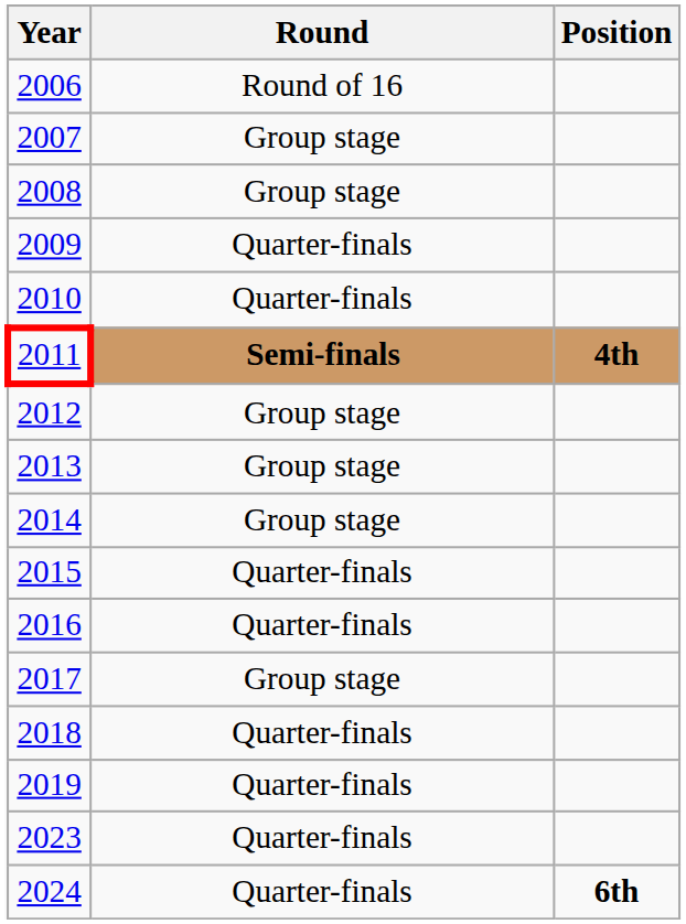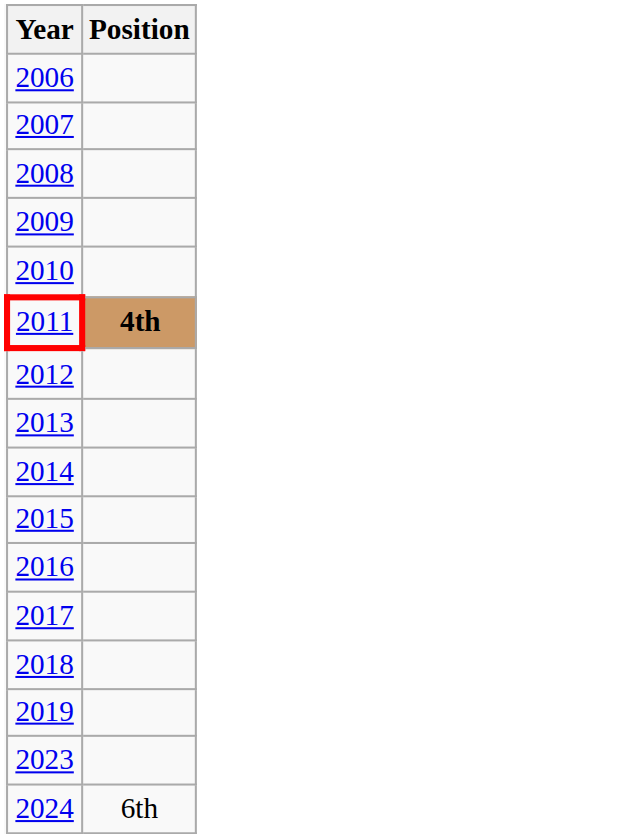 <table class="wikitable" style="text-align: center; font-size:90%">
 <tr>
 <th>Year</th>
-<th style="width:200px">Round</th>
 <th>Position</th>
 </tr>
 <tr>
 <td><a href='#'>2006</a></td>
-<td>Round of 16</td>
 <td></td>
 </tr>
 <tr>
 <td><a href='#'>2007</a></td>
-<td>Group stage</td>
 <td></td>
 </tr>
 <tr>
 <td><a href='#'>2008</a></td>
-<td>Group stage</td>
 <td></td>
 </tr>
 <tr>
 <td><a href='#'>2009</a></td>
-<td>Quarter-finals</td>
 <td></td>
 </tr>
 <tr>
 <td><a href='#'>2010</a></td>
-<td>Quarter-finals</td>
 <td></td>
 </tr>
 <tr>
 <td style="border: 3px solid red"><a href='#'>2011</a></td>
-<td bgcolor="cc9966"><strong>Semi-finals</strong></td>
 <td bgcolor="cc9966"><strong>4th</strong></td>
 </tr>
 <tr>
 <td><a href='#'>2012</a></td>
-<td>Group stage</td>
 <td></td>
 </tr>
 <tr>
 <td><a href='#'>2013</a></td>
-<td>Group stage</td>
 <td></td>
 </tr>
 <tr>
 <td><a href='#'>2014</a></td>
-<td>Group stage</td>
 <td></td>
 </tr>
 <tr>
 <td><a href='#'>2015</a></td>
-<td>Quarter-finals</td>
 <td></td>
 </tr>
 <tr>
 <td><a href='#'>2016</a></td>
-<td>Quarter-finals</td>
 <td></td>
 </tr>
 <tr>
 <td><a href='#'>2017</a></td>
-<td>Group stage</td>
 <td></td>
 </tr>
 <tr>
 <td><a href='#'>2018</a></td>
-<td>Quarter-finals</td>
 <td></td>
 </tr>
 <tr>
 <td><a href='#'>2019</a></td>
-<td>Quarter-finals</td>
 <td></td>
 </tr>
 <tr>
 <td><a href='#'>2023</a></td>
-<td>Quarter-finals</td>
 <td></td>
 </tr>
 <tr>
 <td><a href='#'>2024</a></td>
-<td>Quarter-finals</td>
-<td><strong>6th</strong></td>
+<td>6th</td>
 </tr>
 </table>
